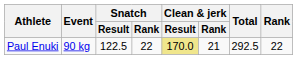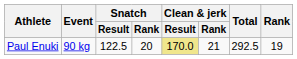 <table class="wikitable" style="font-size:90%">
 <tr>
 <th rowspan="2">Athlete</th>
 <th rowspan="2">Event</th>
 <th colspan="2">Snatch</th>
 <th colspan="2">Clean & jerk</th>
 <th rowspan="2">Total</th>
 <th rowspan="2">Rank</th>
 </tr>
 <tr style="font-size:95%">
 <th>Result</th>
 <th>Rank</th>
 <th>Result</th>
 <th>Rank</th>
 </tr>
 <tr align=center>
 <td align=left><a href='#'>Paul Enuki</a></td>
 <td align=left><a href='#'>90 kg</a></td>
 <td>122.5</td>
-<td>22</td>
+<td>20</td>
 <td style="background: khaki;">170.0</td>
 <td>21</td>
 <td>292.5</td>
-<td>22</td>
+<td>19</td>
 </tr>
 </table>
